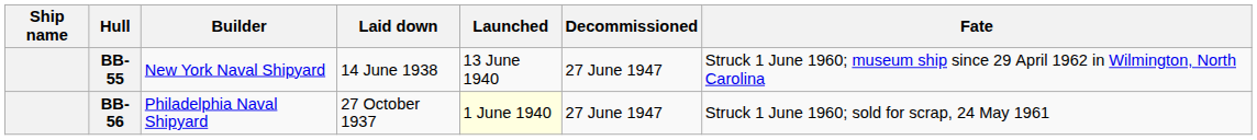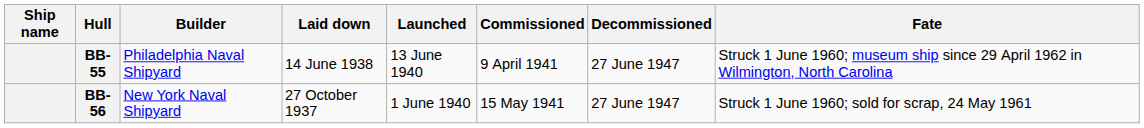 <table class="sortable wikitable plainrowheaders">
 <tr>
 <th scope="col">Ship name</th>
 <th scope="col">Hull </th>
 <th scope="col">Builder</th>
 <th scope="col">Laid down</th>
 <th scope="col">Launched</th>
+<th scope="col">Commissioned</th>
 <th scope="col">Decommissioned</th>
 <th scope="col">Fate</th>
 </tr>
 <tr>
 <th scope="row"></th>
 <th scope="row">BB-55</th>
-<td><a href='#'>New York Naval Shipyard</a></td>
+<td><a href='#'>Philadelphia Naval Shipyard</a></td>
 <td>14 June 1938</td>
 <td>13 June 1940</td>
+<td>9 April 1941</td>
 <td>27 June 1947</td>
 <td data-sort-value="29 April 1962">Struck 1 June 1960; <a href='#'>museum ship</a> since 29 April 1962 in <a href='#'>Wilmington, North Carolina</a></td>
 </tr>
 <tr>
 <th scope="row"></th>
 <th scope="row">BB-56</th>
-<td><a href='#'>Philadelphia Naval Shipyard</a></td>
+<td><a href='#'>New York Naval Shipyard</a></td>
 <td>27 October 1937</td>
-<td style="background: lightyellow;">1 June 1940</td>
+<td>1 June 1940</td>
+<td>15 May 1941</td>
 <td>27 June 1947</td>
 <td data-sort-value="1 June 1960">Struck 1 June 1960; sold for scrap, 24 May 1961</td>
 </tr>
 </table>
